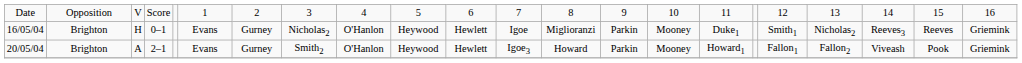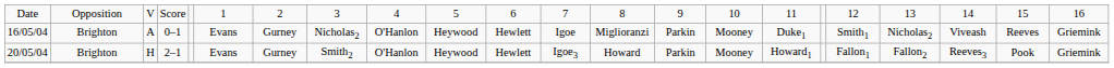 <table class="wikitable" style="font-size: 80%; text-align: center;">
 <tr style="text-align:center;">
 <td style="width:10px; ">Date</td>
 <td style="width:150px; ">Opposition</td>
 <td style="width:5px; ">V</td>
 <td style="width:5px; ">Score</td>
 <td style="width:1px; text-align:center;"></td>
 <td style="width:95px; ">1</td>
 <td style="width:75px; ">2</td>
 <td style="width:75px; ">3</td>
 <td style="width:75px; ">4</td>
 <td style="width:75px; ">5</td>
 <td style="width:75px; ">6</td>
 <td style="width:75px; ">7</td>
 <td style="width:75px; ">8</td>
 <td style="width:75px; ">9</td>
 <td style="width:75px; ">10</td>
 <td style="width:75px; ">11</td>
 <td style="width:1px; text-align:center;"></td>
 <td style="width:75px; ">12</td>
 <td style="width:75px; ">13</td>
 <td style="width:75px; ">14</td>
 <td style="width:75px; ">15</td>
 <td style="width:75px; ">16</td>
 </tr>
 <tr>
 <td>16/05/04</td>
 <td>Brighton</td>
-<td>H</td>
+<td>A</td>
 <td>0–1</td>
 <td></td>
 <td>Evans</td>
 <td>Gurney</td>
 <td>Nicholas<sub>2</sub></td>
 <td>O'Hanlon</td>
 <td>Heywood</td>
 <td>Hewlett</td>
 <td>Igoe</td>
 <td>Miglioranzi</td>
 <td>Parkin</td>
 <td>Mooney</td>
 <td>Duke<sub>1</sub></td>
 <td></td>
 <td>Smith<sub>1</sub></td>
 <td>Nicholas<sub>2</sub></td>
-<td>Reeves<sub>3</sub></td>
+<td>Viveash</td>
 <td>Reeves</td>
 <td>Griemink</td>
 </tr>
 <tr>
 <td>20/05/04</td>
 <td>Brighton</td>
-<td>A</td>
+<td>H</td>
 <td>2–1</td>
 <td></td>
 <td>Evans</td>
 <td>Gurney</td>
 <td>Smith<sub>2</sub></td>
 <td>O'Hanlon</td>
 <td>Heywood</td>
 <td>Hewlett</td>
 <td>Igoe<sub>3</sub></td>
 <td>Howard</td>
 <td>Parkin</td>
 <td>Mooney</td>
 <td>Howard<sub>1</sub></td>
 <td></td>
 <td>Fallon<sub>1</sub></td>
 <td>Fallon<sub>2</sub></td>
-<td>Viveash</td>
+<td>Reeves<sub>3</sub></td>
 <td>Pook</td>
 <td>Griemink</td>
 </tr>
 <tr>
 </tr>
 </table>
